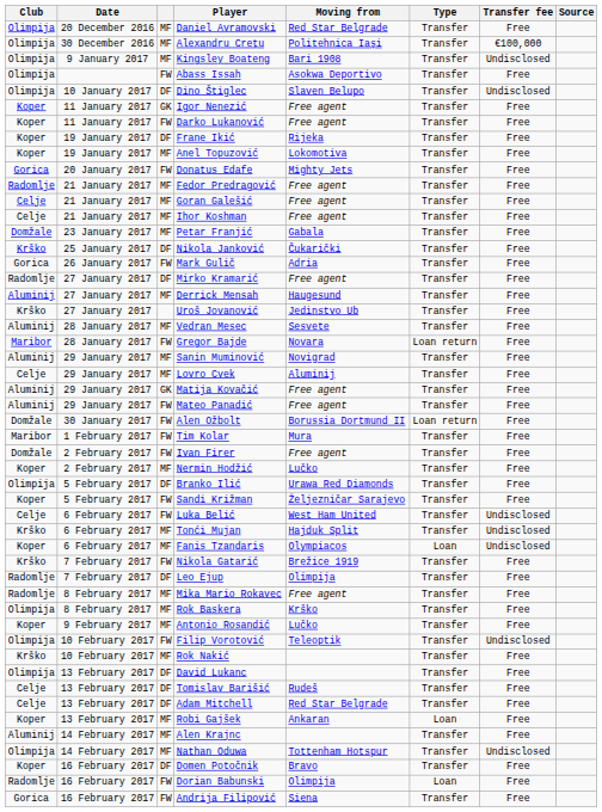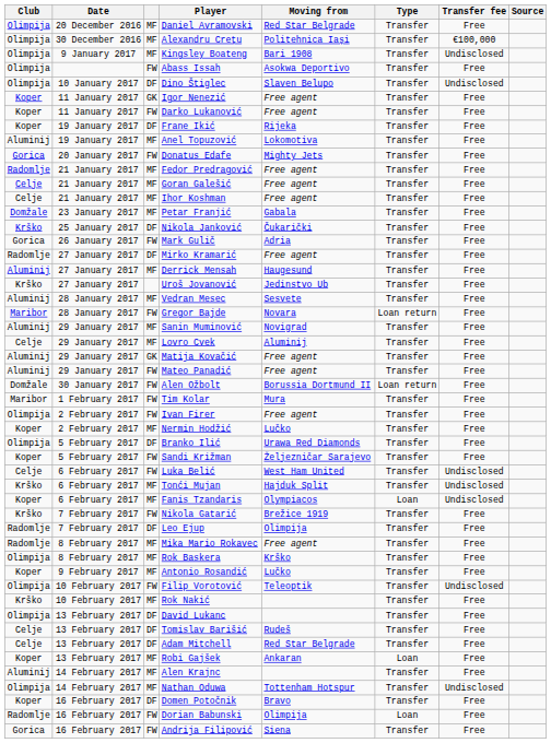 <table class="wikitable sortable" style="width:85%; font-size:95%;">
 <tr>
 <th>Club</th>
 <th>Date</th>
 <th></th>
 <th>Player</th>
 <th>Moving from</th>
 <th>Type</th>
 <th>Transfer fee</th>
 <th>Source</th>
 </tr>
 <tr align=center>
 <td><a href='#'>Olimpija</a></td>
 <td>20 December 2016</td>
 <td>MF</td>
 <td align=left> <a href='#'>Daniel Avramovski</a></td>
 <td align=left> <a href='#'>Red Star Belgrade</a></td>
 <td>Transfer</td>
 <td>Free</td>
 <td></td>
 </tr>
 <tr align=center>
 <td>Olimpija</td>
 <td>30 December 2016</td>
 <td>MF</td>
 <td align=left> <a href='#'>Alexandru Crețu</a></td>
 <td align=left> <a href='#'>Politehnica Iași</a></td>
 <td>Transfer</td>
 <td>€100,000</td>
 <td></td>
 </tr>
 <tr align=center>
 <td>Olimpija</td>
 <td>9 January 2017</td>
 <td>MF</td>
 <td align=left> <a href='#'>Kingsley Boateng</a></td>
 <td align=left> <a href='#'>Bari 1908</a></td>
 <td>Transfer</td>
 <td>Undisclosed</td>
 <td></td>
 </tr>
 <tr align=center>
 <td>Olimpija</td>
 <td></td>
 <td>FW</td>
 <td align=left> <a href='#'>Abass Issah</a></td>
 <td align=left> <a href='#'>Asokwa Deportivo</a></td>
 <td>Transfer</td>
 <td>Free</td>
 <td></td>
 </tr>
 <tr align=center>
 <td>Olimpija</td>
 <td>10 January 2017</td>
 <td>DF</td>
 <td align=left> <a href='#'>Dino Štiglec</a></td>
 <td align=left> <a href='#'>Slaven Belupo</a></td>
 <td>Transfer</td>
 <td>Undisclosed</td>
 <td></td>
 </tr>
 <tr align=center>
 <td><a href='#'>Koper</a></td>
 <td>11 January 2017</td>
 <td>GK</td>
 <td align=left> <a href='#'>Igor Nenezić</a></td>
 <td align=left><em>Free agent</em></td>
 <td>Transfer</td>
 <td>Free</td>
 <td></td>
 </tr>
 <tr align=center>
 <td>Koper</td>
 <td>11 January 2017</td>
 <td>FW</td>
 <td align=left> <a href='#'>Darko Lukanović</a></td>
 <td align=left><em>Free agent</em></td>
 <td>Transfer</td>
 <td>Free</td>
 <td></td>
 </tr>
 <tr align=center>
 <td>Koper</td>
 <td>19 January 2017</td>
 <td>DF</td>
 <td align=left> <a href='#'>Frane Ikić</a></td>
 <td align=left> <a href='#'>Rijeka</a></td>
 <td>Transfer</td>
 <td>Free</td>
 <td></td>
 </tr>
 <tr align=center>
-<td>Koper</td>
+<td>Aluminij</td>
 <td>19 January 2017</td>
 <td>MF</td>
 <td align=left> <a href='#'>Anel Topuzović</a></td>
 <td align=left> <a href='#'>Lokomotiva</a></td>
 <td>Transfer</td>
 <td>Free</td>
 <td></td>
 </tr>
 <tr align=center>
 <td><a href='#'>Gorica</a></td>
 <td>20 January 2017</td>
 <td>FW</td>
 <td align=left> <a href='#'>Donatus Edafe</a></td>
 <td align=left>  <a href='#'>Mighty Jets</a></td>
 <td>Transfer</td>
 <td>Free</td>
 <td></td>
 </tr>
 <tr align=center>
 <td><a href='#'>Radomlje</a></td>
 <td>21 January 2017</td>
 <td>MF</td>
 <td align=left> <a href='#'>Fedor Predragović</a></td>
 <td align=left><em>Free agent</em></td>
 <td>Transfer</td>
 <td>Free</td>
 <td></td>
 </tr>
 <tr align=center>
 <td><a href='#'>Celje</a></td>
 <td>21 January 2017</td>
 <td>MF</td>
 <td align=left> <a href='#'>Goran Galešić</a></td>
 <td align=left><em>Free agent</em></td>
 <td>Transfer</td>
 <td>Free</td>
 <td></td>
 </tr>
 <tr align=center>
 <td>Celje</td>
 <td>21 January 2017</td>
 <td>MF</td>
 <td align=left> <a href='#'>Ihor Koshman</a></td>
 <td align=left><em>Free agent</em></td>
 <td>Transfer</td>
 <td>Free</td>
 <td></td>
 </tr>
 <tr align=center>
 <td><a href='#'>Domžale</a></td>
 <td>23 January 2017</td>
 <td>MF</td>
 <td align=left> <a href='#'>Petar Franjić</a></td>
 <td align=left> <a href='#'>Gabala</a></td>
 <td>Transfer</td>
 <td>Free</td>
 <td></td>
 </tr>
 <tr align=center>
 <td><a href='#'>Krško</a></td>
 <td>25 January 2017</td>
 <td>DF</td>
 <td align=left> <a href='#'>Nikola Janković</a></td>
 <td align=left> <a href='#'>Čukarički</a></td>
 <td>Transfer</td>
 <td>Free</td>
 <td></td>
 </tr>
 <tr align=center>
 <td>Gorica</td>
 <td>26 January 2017</td>
 <td>FW</td>
 <td align=left> <a href='#'>Mark Gulič</a></td>
 <td align=left><a href='#'>Adria</a></td>
 <td>Transfer</td>
 <td>Free</td>
 <td></td>
 </tr>
 <tr align=center>
 <td>Radomlje</td>
 <td>27 January 2017</td>
 <td>DF</td>
 <td align=left> <a href='#'>Mirko Kramarić</a></td>
 <td align=left><em>Free agent</em></td>
 <td>Transfer</td>
 <td>Free</td>
 <td></td>
 </tr>
 <tr align=center>
 <td><a href='#'>Aluminij</a></td>
 <td>27 January 2017</td>
 <td>MF</td>
 <td align=left> <a href='#'>Derrick Mensah</a></td>
 <td align=left> <a href='#'>Haugesund</a></td>
 <td>Transfer</td>
 <td>Free</td>
 <td></td>
 </tr>
 <tr align=center>
 <td>Krško</td>
 <td>27 January 2017</td>
 <td></td>
 <td align=left> <a href='#'>Uroš Jovanović</a></td>
 <td align=left> <a href='#'>Jedinstvo Ub</a></td>
 <td>Transfer</td>
 <td>Free</td>
 <td></td>
 </tr>
 <tr align=center>
 <td>Aluminij</td>
 <td>28 January 2017</td>
 <td>MF</td>
 <td align=left> <a href='#'>Vedran Mesec</a></td>
 <td align=left> <a href='#'>Sesvete</a></td>
 <td>Transfer</td>
 <td>Free</td>
 <td></td>
 </tr>
 <tr align=center>
 <td><a href='#'>Maribor</a></td>
 <td>28 January 2017</td>
 <td>FW</td>
 <td align=left> <a href='#'>Gregor Bajde</a></td>
 <td align=left> <a href='#'>Novara</a></td>
 <td>Loan return</td>
 <td>Free</td>
 <td></td>
 </tr>
 <tr align=center>
 <td>Aluminij</td>
 <td>29 January 2017</td>
 <td>MF</td>
 <td align=left> <a href='#'>Sanin Muminović</a></td>
 <td align=left> <a href='#'>Novigrad</a></td>
 <td>Transfer</td>
 <td>Free</td>
 <td></td>
 </tr>
 <tr align=center>
 <td>Celje</td>
 <td>29 January 2017</td>
 <td>MF</td>
 <td align=left> <a href='#'>Lovro Cvek</a></td>
 <td align=left><a href='#'>Aluminij</a></td>
 <td>Transfer</td>
 <td>Free</td>
 <td></td>
 </tr>
 <tr align=center>
 <td>Aluminij</td>
 <td>29 January 2017</td>
 <td>GK</td>
 <td align=left> <a href='#'>Matija Kovačić</a></td>
 <td align=left><em>Free agent</em></td>
 <td>Transfer</td>
 <td>Free</td>
 <td></td>
 </tr>
 <tr align=center>
 <td>Aluminij</td>
 <td>29 January 2017</td>
 <td>FW</td>
 <td align=left> <a href='#'>Mateo Panadić</a></td>
 <td align=left><em>Free agent</em></td>
 <td>Transfer</td>
 <td>Free</td>
 <td></td>
 </tr>
 <tr align=center>
 <td>Domžale</td>
 <td>30 January 2017</td>
 <td>FW</td>
 <td align=left> <a href='#'>Alen Ožbolt</a></td>
 <td align=left> <a href='#'>Borussia Dortmund II</a></td>
 <td>Loan return</td>
 <td>Free</td>
 <td></td>
 </tr>
 <tr align=center>
 <td>Maribor</td>
 <td>1 February 2017</td>
 <td>FW</td>
 <td align=left> <a href='#'>Tim Kolar</a></td>
 <td align=left><a href='#'>Mura</a></td>
 <td>Transfer</td>
 <td>Free</td>
 <td></td>
 </tr>
 <tr align=center>
-<td>Domžale</td>
+<td>Olimpija</td>
 <td>2 February 2017</td>
 <td>FW</td>
 <td align=left> <a href='#'>Ivan Firer</a></td>
 <td align=left><em>Free agent</em></td>
 <td>Transfer</td>
 <td>Free</td>
 <td></td>
 </tr>
 <tr align=center>
 <td>Koper</td>
 <td>2 February 2017</td>
 <td>MF</td>
 <td align=left> <a href='#'>Nermin Hodžić</a></td>
 <td align=left> <a href='#'>Lučko</a></td>
 <td>Transfer</td>
 <td>Free</td>
 <td></td>
 </tr>
 <tr align=center>
 <td>Olimpija</td>
 <td>5 February 2017</td>
 <td>DF</td>
 <td align=left> <a href='#'>Branko Ilić</a></td>
 <td align=left> <a href='#'>Urawa Red Diamonds</a></td>
 <td>Transfer</td>
 <td>Free</td>
 <td></td>
 </tr>
 <tr align=center>
 <td>Koper</td>
 <td>5 February 2017</td>
 <td>FW</td>
 <td align=left> <a href='#'>Sandi Križman</a></td>
 <td align=left> <a href='#'>Željezničar Sarajevo</a></td>
 <td>Transfer</td>
 <td>Free</td>
 <td></td>
 </tr>
 <tr align=center>
 <td>Celje</td>
 <td>6 February 2017</td>
 <td>FW</td>
 <td align=left> <a href='#'>Luka Belić</a></td>
 <td align=left> <a href='#'>West Ham United</a></td>
 <td>Transfer</td>
 <td>Undisclosed</td>
 <td></td>
 </tr>
 <tr align=center>
 <td>Krško</td>
 <td>6 February 2017</td>
 <td>MF</td>
 <td align=left> <a href='#'>Tonći Mujan</a></td>
 <td align=left> <a href='#'>Hajduk Split</a></td>
 <td>Transfer</td>
 <td>Undisclosed</td>
 <td></td>
 </tr>
 <tr align=center>
 <td>Koper</td>
 <td>6 February 2017</td>
 <td>MF</td>
 <td align=left> <a href='#'>Fanis Tzandaris</a></td>
 <td align=left> <a href='#'>Olympiacos</a></td>
 <td>Loan</td>
 <td>Undisclosed</td>
 <td></td>
 </tr>
 <tr align=center>
 <td>Krško</td>
 <td>7 February 2017</td>
 <td>FW</td>
 <td align=left> <a href='#'>Nikola Gatarić</a></td>
 <td align=left><a href='#'>Brežice 1919</a></td>
 <td>Transfer</td>
 <td>Free</td>
 <td></td>
 </tr>
 <tr align=center>
 <td>Radomlje</td>
 <td>7 February 2017</td>
 <td>DF</td>
 <td align=left> <a href='#'>Leo Ejup</a></td>
 <td align=left><a href='#'>Olimpija</a></td>
 <td>Transfer</td>
 <td>Free</td>
 <td></td>
 </tr>
 <tr align=center>
 <td>Radomlje</td>
 <td>8 February 2017</td>
 <td>MF</td>
 <td align=left> <a href='#'>Mika Mario Rokavec</a></td>
 <td align=left><em>Free agent</em></td>
 <td>Transfer</td>
 <td>Free</td>
 <td></td>
 </tr>
 <tr align=center>
 <td>Olimpija</td>
 <td>8 February 2017</td>
 <td>MF</td>
 <td align=left> <a href='#'>Rok Baskera</a></td>
 <td align=left><a href='#'>Krško</a></td>
 <td>Transfer</td>
 <td>Free</td>
 <td></td>
 </tr>
 <tr align=center>
 <td>Koper</td>
 <td>9 February 2017</td>
 <td>MF</td>
 <td align=left> <a href='#'>Antonio Rosandić</a></td>
 <td align=left> <a href='#'>Lučko</a></td>
 <td>Transfer</td>
 <td>Free</td>
 <td></td>
 </tr>
 <tr align=center>
 <td>Olimpija</td>
 <td>10 February 2017</td>
 <td>FW</td>
 <td align=left> <a href='#'>Filip Vorotović</a></td>
 <td align=left> <a href='#'>Teleoptik</a></td>
 <td>Transfer</td>
 <td>Undisclosed</td>
 <td></td>
 </tr>
 <tr align=center>
 <td>Krško</td>
 <td>10 February 2017</td>
 <td>MF</td>
 <td align=left> <a href='#'>Rok Nakić</a></td>
 <td></td>
 <td>Transfer</td>
 <td>Free</td>
 <td></td>
 </tr>
 <tr align=center>
 <td>Olimpija</td>
 <td>13 February 2017</td>
 <td>DF</td>
 <td align=left> <a href='#'>David Lukanc</a></td>
 <td align=left></td>
 <td>Transfer</td>
 <td>Free</td>
 <td></td>
 </tr>
 <tr align=center>
 <td>Celje</td>
 <td>13 February 2017</td>
 <td>DF</td>
 <td align=left> <a href='#'>Tomislav Barišić</a></td>
 <td align=left> <a href='#'>Rudeš</a></td>
 <td>Transfer</td>
 <td>Free</td>
 <td></td>
 </tr>
 <tr align=center>
 <td>Celje</td>
 <td>13 February 2017</td>
 <td>DF</td>
 <td align=left> <a href='#'>Adam Mitchell</a></td>
 <td align=left> <a href='#'>Red Star Belgrade</a></td>
 <td>Transfer</td>
 <td>Free</td>
 <td></td>
 </tr>
 <tr align=center>
 <td>Koper</td>
 <td>13 February 2017</td>
 <td>MF</td>
 <td align=left> <a href='#'>Robi Gajšek</a></td>
 <td align=left><a href='#'>Ankaran</a></td>
 <td>Loan</td>
 <td>Free</td>
 <td></td>
 </tr>
 <tr align=center>
 <td>Aluminij</td>
 <td>14 February 2017</td>
 <td>MF</td>
 <td align=left> <a href='#'>Alen Krajnc</a></td>
 <td align=left></td>
 <td>Transfer</td>
 <td>Free</td>
 <td></td>
 </tr>
 <tr align=center>
 <td>Olimpija</td>
 <td>14 February 2017</td>
 <td>MF</td>
 <td align=left> <a href='#'>Nathan Oduwa</a></td>
 <td align=left> <a href='#'>Tottenham Hotspur</a></td>
 <td>Transfer</td>
 <td>Undisclosed</td>
 <td></td>
 </tr>
 <tr align=center>
 <td>Koper</td>
 <td>16 February 2017</td>
 <td>DF</td>
 <td align=left> <a href='#'>Domen Potočnik</a></td>
 <td align=left><a href='#'>Bravo</a></td>
 <td>Transfer</td>
 <td>Free</td>
 <td></td>
 </tr>
 <tr align=center>
 <td>Radomlje</td>
 <td>16 February 2017</td>
 <td>FW</td>
 <td align=left> <a href='#'>Dorian Babunski</a></td>
 <td align=left><a href='#'>Olimpija</a></td>
 <td>Loan</td>
 <td>Free</td>
 <td></td>
 </tr>
 <tr align=center>
 <td>Gorica</td>
 <td>16 February 2017</td>
 <td>FW</td>
 <td align=left> <a href='#'>Andrija Filipović</a></td>
 <td align=left> <a href='#'>Siena</a></td>
 <td>Transfer</td>
 <td>Free</td>
 <td></td>
 </tr>
 </table>
